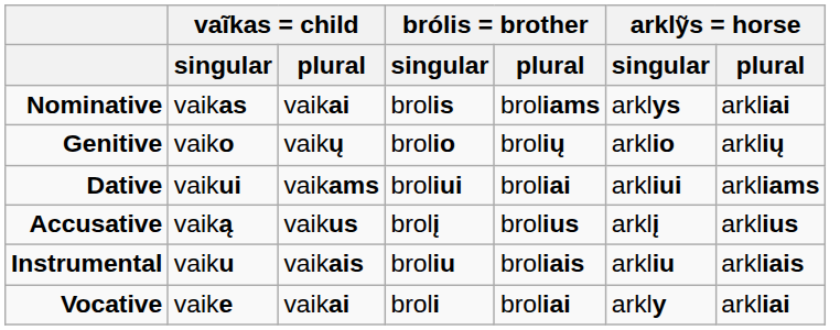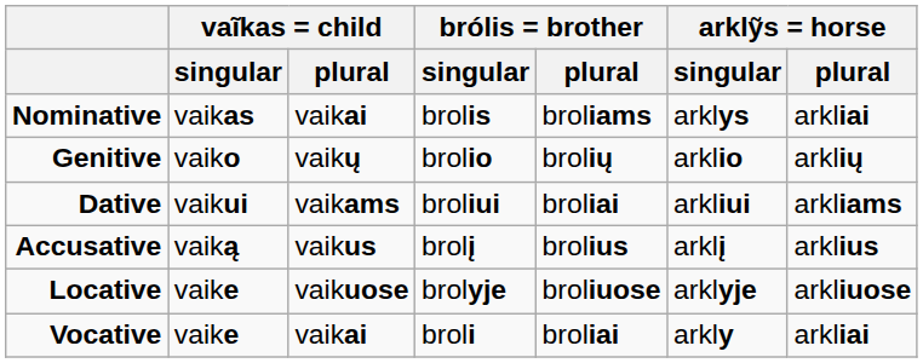 <table class="wikitable">
 <tr>
 <th> </th>
 <th colspan=2>vaĩkas = child</th>
 <th colspan=2>brólis = brother</th>
 <th colspan=2>arklỹs = horse</th>
 </tr>
 <tr>
 <th> </th>
 <th>singular</th>
 <th>plural</th>
 <th>singular</th>
 <th>plural</th>
 <th>singular</th>
 <th>plural</th>
 </tr>
 <tr>
 <td align="right"><strong>Nominative</strong></td>
 <td>vaik<strong>as</strong></td>
 <td>vaik<strong>ai</strong></td>
 <td>brol<strong>is</strong></td>
 <td>brol<strong>iams</strong></td>
 <td>arkl<strong>ys</strong></td>
 <td>arkl<strong>iai</strong></td>
 </tr>
 <tr>
 <td align="right"><strong>Genitive</strong></td>
 <td>vaik<strong>o</strong></td>
 <td>vaik<strong>ų</strong></td>
 <td>brol<strong>io</strong></td>
 <td>brol<strong>ių</strong></td>
 <td>arkl<strong>io</strong></td>
 <td>arkl<strong>ių</strong></td>
 </tr>
 <tr>
 <td align="right"><strong>Dative</strong></td>
 <td>vaik<strong>ui</strong></td>
 <td>vaik<strong>ams</strong></td>
 <td>brol<strong>iui</strong></td>
 <td>brol<strong>iai</strong></td>
 <td>arkl<strong>iui</strong></td>
 <td>arkl<strong>iams</strong></td>
 </tr>
 <tr>
 <td align="right"><strong>Accusative</strong></td>
 <td>vaik<strong>ą</strong></td>
 <td>vaik<strong>us</strong></td>
 <td>brol<strong>į</strong></td>
 <td>brol<strong>ius</strong></td>
 <td>arkl<strong>į</strong></td>
 <td>arkl<strong>ius</strong></td>
 </tr>
 <tr>
-<td align="right"><strong>Instrumental</strong></td>
-<td>vaik<strong>u</strong></td>
-<td>vaik<strong>ais</strong></td>
-<td>brol<strong>iu</strong></td>
-<td>brol<strong>iais</strong></td>
-<td>arkl<strong>iu</strong></td>
-<td>arkl<strong>iais</strong></td>
+<td align="right"><strong>Locative</strong></td>
+<td>vaik<strong>e</strong></td>
+<td>vaik<strong>uose</strong></td>
+<td>brol<strong>yje</strong></td>
+<td>brol<strong>iuose</strong></td>
+<td>arkl<strong>yje</strong></td>
+<td>arkl<strong>iuose</strong></td>
 </tr>
 <tr>
 <td align="right"><strong>Vocative</strong></td>
 <td>vaik<strong>e</strong></td>
 <td>vaik<strong>ai</strong></td>
 <td>brol<strong>i</strong></td>
 <td>brol<strong>iai</strong></td>
 <td>arkl<strong>y</strong></td>
 <td>arkl<strong>iai</strong></td>
 </tr>
 </table>
